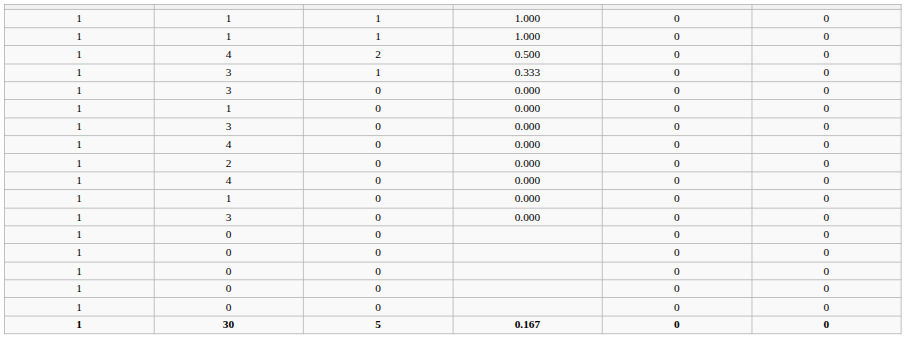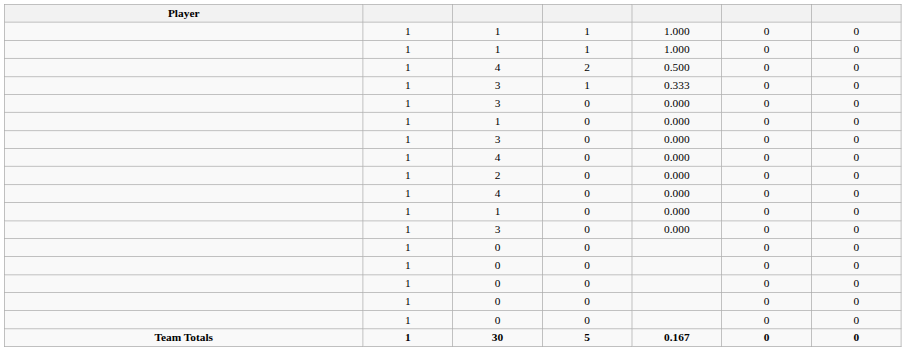 <table class="wikitable sortable" style="text-align:center;" width="100%">
 <tr>
+<th width="40%">Player</th>
 <th width="10%"></th>
 <th width="10%"></th>
 <th width="10%"></th>
 <th width="10%"></th>
 <th width="10%"></th>
 <th width="10%"></th>
 </tr>
 <tr>
+<td></td>
 <td>1</td>
 <td>1</td>
 <td>1</td>
 <td>1.000</td>
 <td>0</td>
 <td>0</td>
 </tr>
 <tr>
+<td></td>
 <td>1</td>
 <td>1</td>
 <td>1</td>
 <td>1.000</td>
 <td>0</td>
 <td>0</td>
 </tr>
 <tr>
+<td></td>
 <td>1</td>
 <td>4</td>
 <td>2</td>
 <td>0.500</td>
 <td>0</td>
 <td>0</td>
 </tr>
 <tr>
+<td></td>
 <td>1</td>
 <td>3</td>
 <td>1</td>
 <td>0.333</td>
 <td>0</td>
 <td>0</td>
 </tr>
 <tr>
+<td></td>
 <td>1</td>
 <td>3</td>
 <td>0</td>
 <td>0.000</td>
 <td>0</td>
 <td>0</td>
 </tr>
 <tr>
+<td></td>
 <td>1</td>
 <td>1</td>
 <td>0</td>
 <td>0.000</td>
 <td>0</td>
 <td>0</td>
 </tr>
 <tr>
+<td></td>
 <td>1</td>
 <td>3</td>
 <td>0</td>
 <td>0.000</td>
 <td>0</td>
 <td>0</td>
 </tr>
 <tr>
+<td></td>
 <td>1</td>
 <td>4</td>
 <td>0</td>
 <td>0.000</td>
 <td>0</td>
 <td>0</td>
 </tr>
 <tr>
+<td></td>
 <td>1</td>
 <td>2</td>
 <td>0</td>
 <td>0.000</td>
 <td>0</td>
 <td>0</td>
 </tr>
 <tr>
+<td></td>
 <td>1</td>
 <td>4</td>
 <td>0</td>
 <td>0.000</td>
 <td>0</td>
 <td>0</td>
 </tr>
 <tr>
+<td></td>
 <td>1</td>
 <td>1</td>
 <td>0</td>
 <td>0.000</td>
 <td>0</td>
 <td>0</td>
 </tr>
 <tr>
+<td></td>
 <td>1</td>
 <td>3</td>
 <td>0</td>
 <td>0.000</td>
 <td>0</td>
 <td>0</td>
 </tr>
 <tr>
+<td></td>
 <td>1</td>
 <td>0</td>
 <td>0</td>
 <td></td>
 <td>0</td>
 <td>0</td>
 </tr>
 <tr>
+<td></td>
 <td>1</td>
 <td>0</td>
 <td>0</td>
 <td></td>
 <td>0</td>
 <td>0</td>
 </tr>
 <tr>
+<td></td>
 <td>1</td>
 <td>0</td>
 <td>0</td>
 <td></td>
 <td>0</td>
 <td>0</td>
 </tr>
 <tr>
+<td></td>
 <td>1</td>
 <td>0</td>
 <td>0</td>
 <td></td>
 <td>0</td>
 <td>0</td>
 </tr>
 <tr>
+<td></td>
 <td>1</td>
 <td>0</td>
 <td>0</td>
 <td></td>
 <td>0</td>
 <td>0</td>
 </tr>
 <tr>
+<td><strong>Team Totals</strong></td>
 <td><strong>1</strong></td>
 <td><strong>30</strong></td>
 <td><strong>5</strong></td>
 <td><strong>0.167</strong></td>
 <td><strong>0</strong></td>
 <td><strong>0</strong></td>
 </tr>
 </table>
